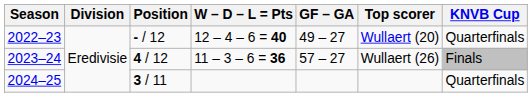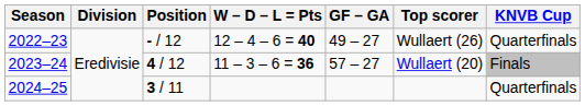 <table class="wikitable">
 <tr>
 <th>Season</th>
 <th>Division</th>
 <th>Position</th>
 <th>W – D – L = Pts</th>
 <th>GF – GA</th>
 <th>Top scorer</th>
 <th><a href='#'>KNVB Cup</a></th>
 </tr>
 <tr>
 <td><a href='#'>2022–23</a></td>
 <td rowspan="3">Eredivisie</td>
 <td><strong>-</strong> / 12</td>
 <td>12 – 4 – 6 = <strong>40</strong></td>
 <td>49 – 27</td>
-<td><a href='#'>Wullaert</a> (20)</td>
+<td>Wullaert (26)</td>
 <td>Quarterfinals</td>
 </tr>
 <tr>
 <td><a href='#'>2023–24</a></td>
 <td><strong>4</strong> / 12</td>
 <td>11 – 3 – 6 = <strong>36</strong></td>
 <td>57 – 27</td>
-<td>Wullaert (26)</td>
+<td><a href='#'>Wullaert</a> (20)</td>
 <td bgcolor="silver">Finals</td>
 </tr>
 <tr>
 <td><a href='#'>2024–25</a></td>
 <td><strong>3</strong> / 11</td>
 <td></td>
 <td></td>
 <td></td>
 <td>Quarterfinals</td>
 </tr>
 </table>
